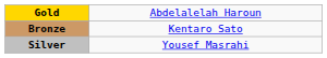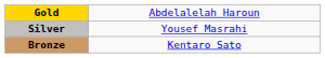 <table class="wikitable" style=" text-align:center; font-size:110%;" width="35%">
 <tr>
 <td bgcolor="gold"><strong>Gold</strong></td>
 <td><a href='#'>Abdelalelah Haroun</a><br></td>
 </tr>
 <tr>
+<td bgcolor="silver"><strong>Silver</strong></td>
+<td><a href='#'>Yousef Masrahi</a><br></td>
+</tr>
+<tr>
 <td bgcolor="CC9966"><strong>Bronze</strong></td>
 <td><a href='#'>Kentaro Sato</a><br></td>
 </tr>
-<tr>
-<td bgcolor="silver"><strong>Silver</strong></td>
-<td><a href='#'>Yousef Masrahi</a><br></td>
-</tr>
 </table>
